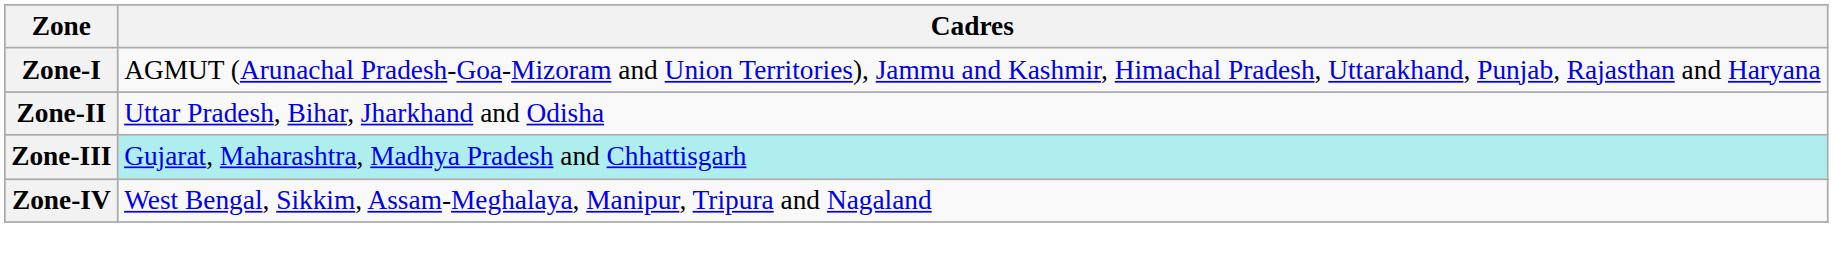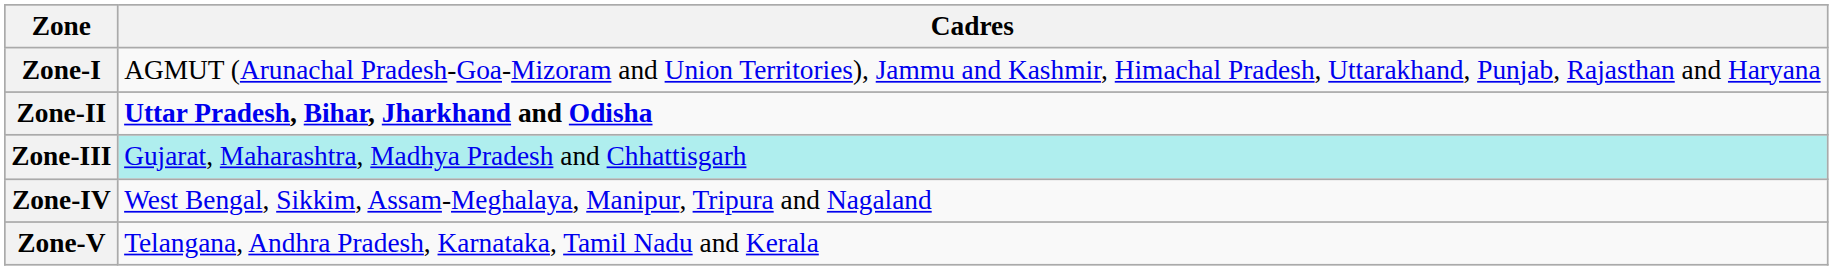 <table class="wikitable mw-collapsible">
 <tr>
 <th>Zone</th>
 <th>Cadres</th>
 </tr>
 <tr>
 <th>Zone-I</th>
 <td>AGMUT (<a href='#'>Arunachal Pradesh</a>-<a href='#'>Goa</a>-<a href='#'>Mizoram</a> and <a href='#'>Union Territories</a>), <a href='#'>Jammu and Kashmir</a>, <a href='#'>Himachal Pradesh</a>, <a href='#'>Uttarakhand</a>, <a href='#'>Punjab</a>, <a href='#'>Rajasthan</a> and <a href='#'>Haryana</a></td>
 </tr>
 <tr>
 <th>Zone-II</th>
-<td><a href='#'>Uttar Pradesh</a>, <a href='#'>Bihar</a>, <a href='#'>Jharkhand</a> and <a href='#'>Odisha</a></td>
+<td><strong><a href='#'>Uttar Pradesh</a>, <a href='#'>Bihar</a>, <a href='#'>Jharkhand</a> and <a href='#'>Odisha</a></strong></td>
 </tr>
 <tr>
 <th>Zone-III</th>
 <td style="background: paleturquoise;"><a href='#'>Gujarat</a>, <a href='#'>Maharashtra</a>, <a href='#'>Madhya Pradesh</a> and <a href='#'>Chhattisgarh</a></td>
 </tr>
 <tr>
 <th>Zone-IV</th>
 <td><a href='#'>West Bengal</a>, <a href='#'>Sikkim</a>, <a href='#'>Assam</a>-<a href='#'>Meghalaya</a>, <a href='#'>Manipur</a>, <a href='#'>Tripura</a> and <a href='#'>Nagaland</a></td>
 </tr>
+<tr>
+<th>Zone-V</th>
+<td><a href='#'>Telangana</a>, <a href='#'>Andhra Pradesh</a>, <a href='#'>Karnataka</a>, <a href='#'>Tamil Nadu</a> and <a href='#'>Kerala</a></td>
+</tr>
 </table>
